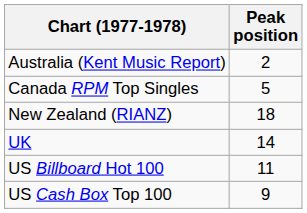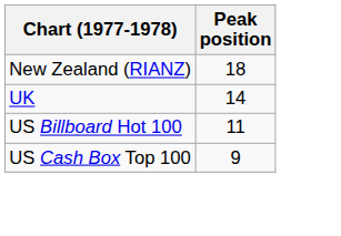 <table class="wikitable sortable">
 <tr>
 <th align="left">Chart (1977-1978)</th>
 <th align="left">Peak<br>position</th>
-</tr>
-<tr>
-<td>Australia (<a href='#'>Kent Music Report</a>)</td>
-<td style="text-align:center;">2</td>
-</tr>
-<tr>
-<td>Canada <em><a href='#'>RPM</a></em> Top Singles</td>
-<td style="text-align:center;">5</td>
 </tr>
 <tr>
 <td>New Zealand (<a href='#'>RIANZ</a>)</td>
 <td style="text-align:center;">18</td>
 </tr>
 <tr>
 <td><a href='#'>UK</a></td>
 <td style="text-align:center;">14</td>
 </tr>
 <tr>
 <td>US <a href='#'><em>Billboard</em> Hot 100</a></td>
 <td style="text-align:center;">11</td>
 </tr>
 <tr>
 <td>US <a href='#'><em>Cash Box</em></a> Top 100</td>
 <td align="center">9</td>
 </tr>
 </table>
